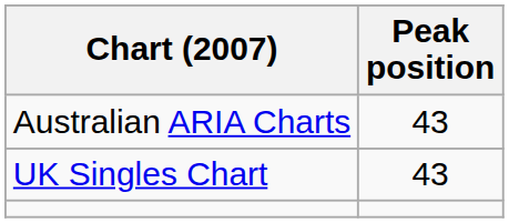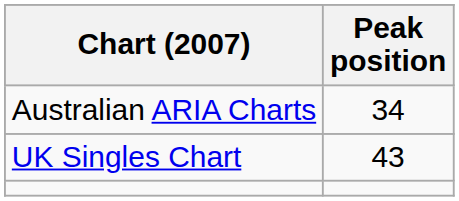 <table class="wikitable">
 <tr>
 <th>Chart (2007)</th>
 <th>Peak<br>position</th>
 </tr>
 <tr>
 <td>Australian <a href='#'>ARIA Charts</a></td>
-<td align="center">43</td>
+<td align="center">34</td>
 </tr>
 <tr>
 <td><a href='#'>UK Singles Chart</a></td>
 <td align="center">43</td>
 </tr>
 <tr>
 <td></td>
 </tr>
 </table>
